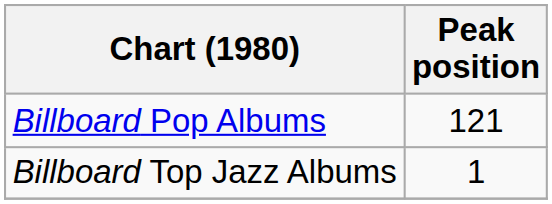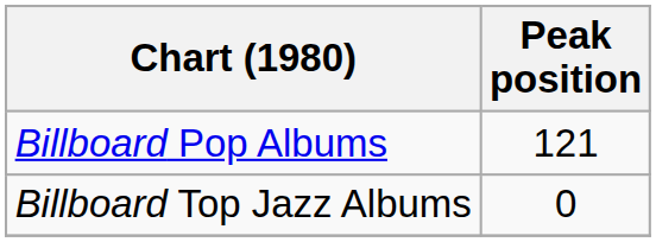 <table class="wikitable">
 <tr>
 <th>Chart (1980)</th>
 <th>Peak<br>position</th>
 </tr>
 <tr>
 <td><a href='#'><em>Billboard</em> Pop Albums</a></td>
 <td align=center>121</td>
 </tr>
 <tr>
 <td><em>Billboard</em> Top Jazz Albums</td>
-<td align=center>1</td>
+<td align=center>0</td>
 </tr>
 <tr>
 </tr>
 </table>
